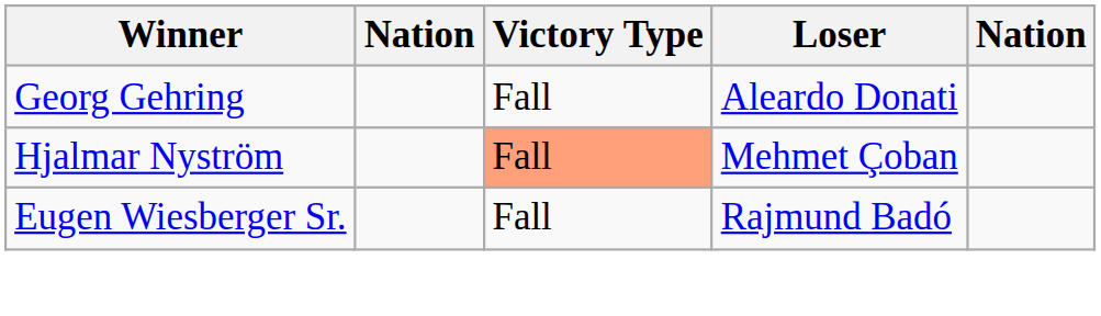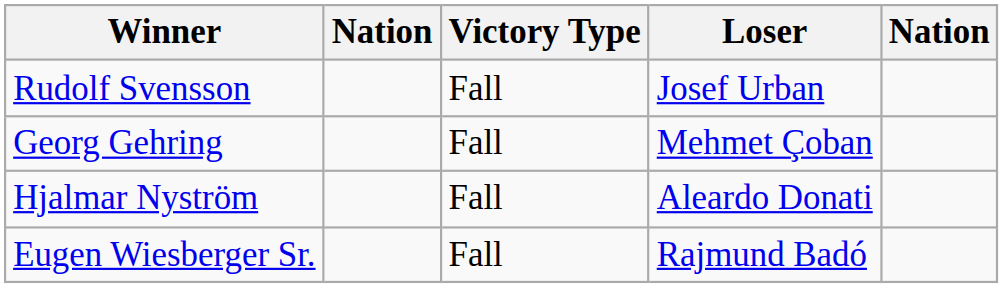 <table class="wikitable sortable" style="text-align:left;">
 <tr>
 <th>Winner</th>
 <th>Nation</th>
 <th>Victory Type</th>
 <th>Loser</th>
 <th>Nation</th>
 </tr>
 <tr>
+<td><a href='#'>Rudolf Svensson</a></td>
+<td></td>
+<td>Fall</td>
+<td><a href='#'>Josef Urban</a></td>
+<td></td>
+</tr>
+<tr>
 <td><a href='#'>Georg Gehring</a></td>
 <td></td>
 <td>Fall</td>
-<td><a href='#'>Aleardo Donati</a></td>
+<td><a href='#'>Mehmet Çoban</a></td>
 <td></td>
 </tr>
 <tr>
 <td><a href='#'>Hjalmar Nyström</a></td>
 <td></td>
-<td style="background: lightsalmon;">Fall</td>
-<td><a href='#'>Mehmet Çoban</a></td>
+<td>Fall</td>
+<td><a href='#'>Aleardo Donati</a></td>
 <td></td>
 </tr>
 <tr>
 <td><a href='#'>Eugen Wiesberger Sr.</a></td>
 <td></td>
 <td>Fall</td>
 <td><a href='#'>Rajmund Badó</a></td>
 <td></td>
 </tr>
 </table>
